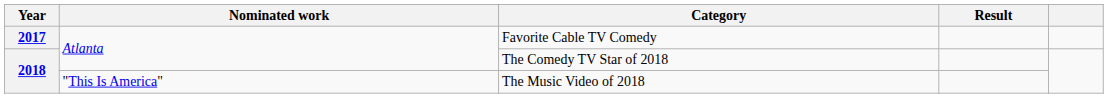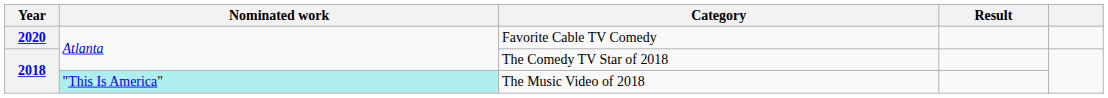 <table class="wikitable plainrowheaders" style="width:100%;">
 <tr>
 <th scope="col" style="width:5%;">Year</th>
 <th scope="col" style="width:40%;">Nominated work</th>
 <th scope="col" style="width:40%;">Category</th>
 <th scope="col" style="width:10%;">Result</th>
 <th scope="col" style="width:5%;"></th>
 </tr>
 <tr>
-<th scope="row" style="text-align:center;"><a href='#'>2017</a></th>
+<th scope="row" style="text-align:center;"><a href='#'>2020</a></th>
 <td rowspan="2"><em><a href='#'>Atlanta</a></em></td>
 <td>Favorite Cable TV Comedy</td>
 <td></td>
 <td style="text-align:center;"></td>
 </tr>
 <tr>
 <th scope="row" style="text-align:center;" rowspan="2"><a href='#'>2018</a></th>
 <td>The Comedy TV Star of 2018</td>
 <td></td>
 <td style="text-align:center;" rowspan="2"></td>
 </tr>
 <tr>
-<td>"<a href='#'>This Is America</a>"</td>
+<td style="background: paleturquoise;">"<a href='#'>This Is America</a>"</td>
 <td>The Music Video of 2018</td>
 <td></td>
 </tr>
 </table>
